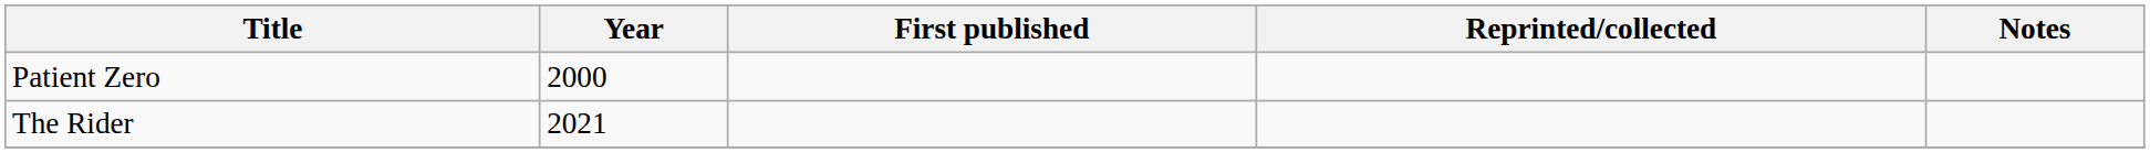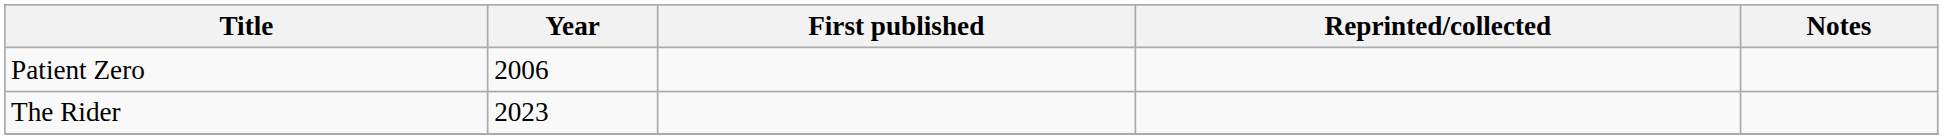 <table class='wikitable sortable' width='90%'>
 <tr>
 <th width=25%>Title</th>
 <th>Year</th>
 <th>First published</th>
 <th>Reprinted/collected</th>
 <th>Notes</th>
 </tr>
 <tr>
 <td>Patient Zero</td>
-<td>2000</td>
+<td>2006</td>
 <td></td>
 <td></td>
 <td></td>
 </tr>
 <tr>
 <td>The Rider</td>
-<td>2021</td>
+<td>2023</td>
 <td></td>
 <td></td>
 <td></td>
 </tr>
 <tr>
 </tr>
 </table>
